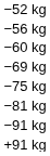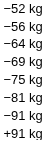 <table>
 <tr>
 <td>−52 kg<br></td>
 <td></td>
 <td></td>
 <td></td>
 </tr>
 <tr>
 <td>−56 kg<br></td>
 <td></td>
 <td></td>
 <td></td>
 </tr>
 <tr>
-<td>−60 kg<br></td>
+<td>−64 kg<br></td>
 <td></td>
 <td></td>
 <td></td>
 </tr>
 <tr>
 <td>−69 kg<br></td>
 <td></td>
 <td></td>
 <td></td>
 </tr>
 <tr>
 <td>−75 kg<br></td>
 <td></td>
 <td></td>
 <td></td>
 </tr>
 <tr>
 <td>−81 kg<br></td>
 <td></td>
 <td></td>
 <td></td>
 </tr>
 <tr>
 <td>−91 kg<br></td>
 <td></td>
 <td></td>
 <td></td>
 </tr>
 <tr>
 <td>+91 kg<br></td>
 <td></td>
 <td></td>
 <td></td>
 </tr>
 </table>
